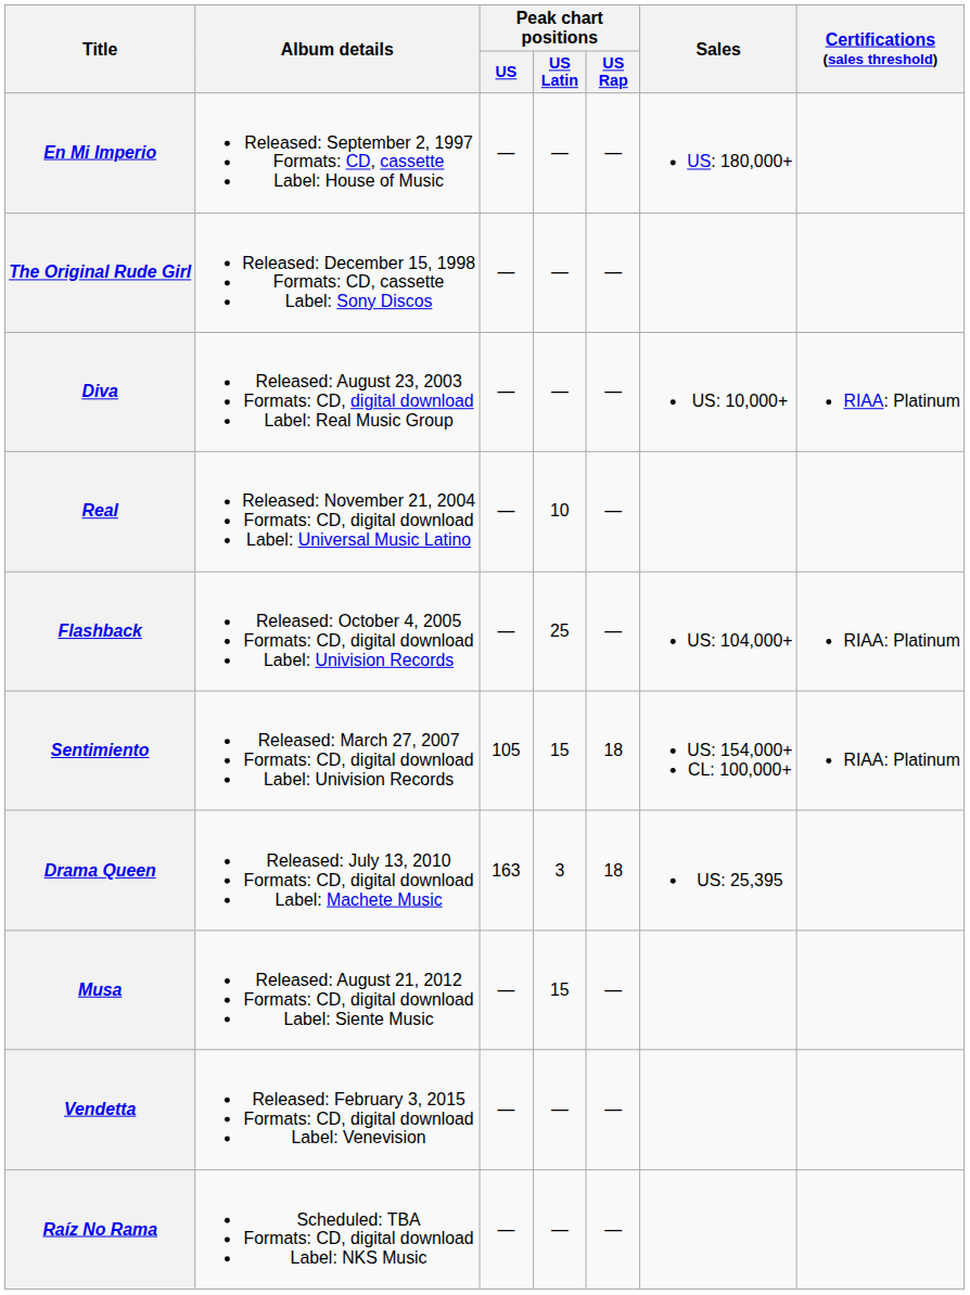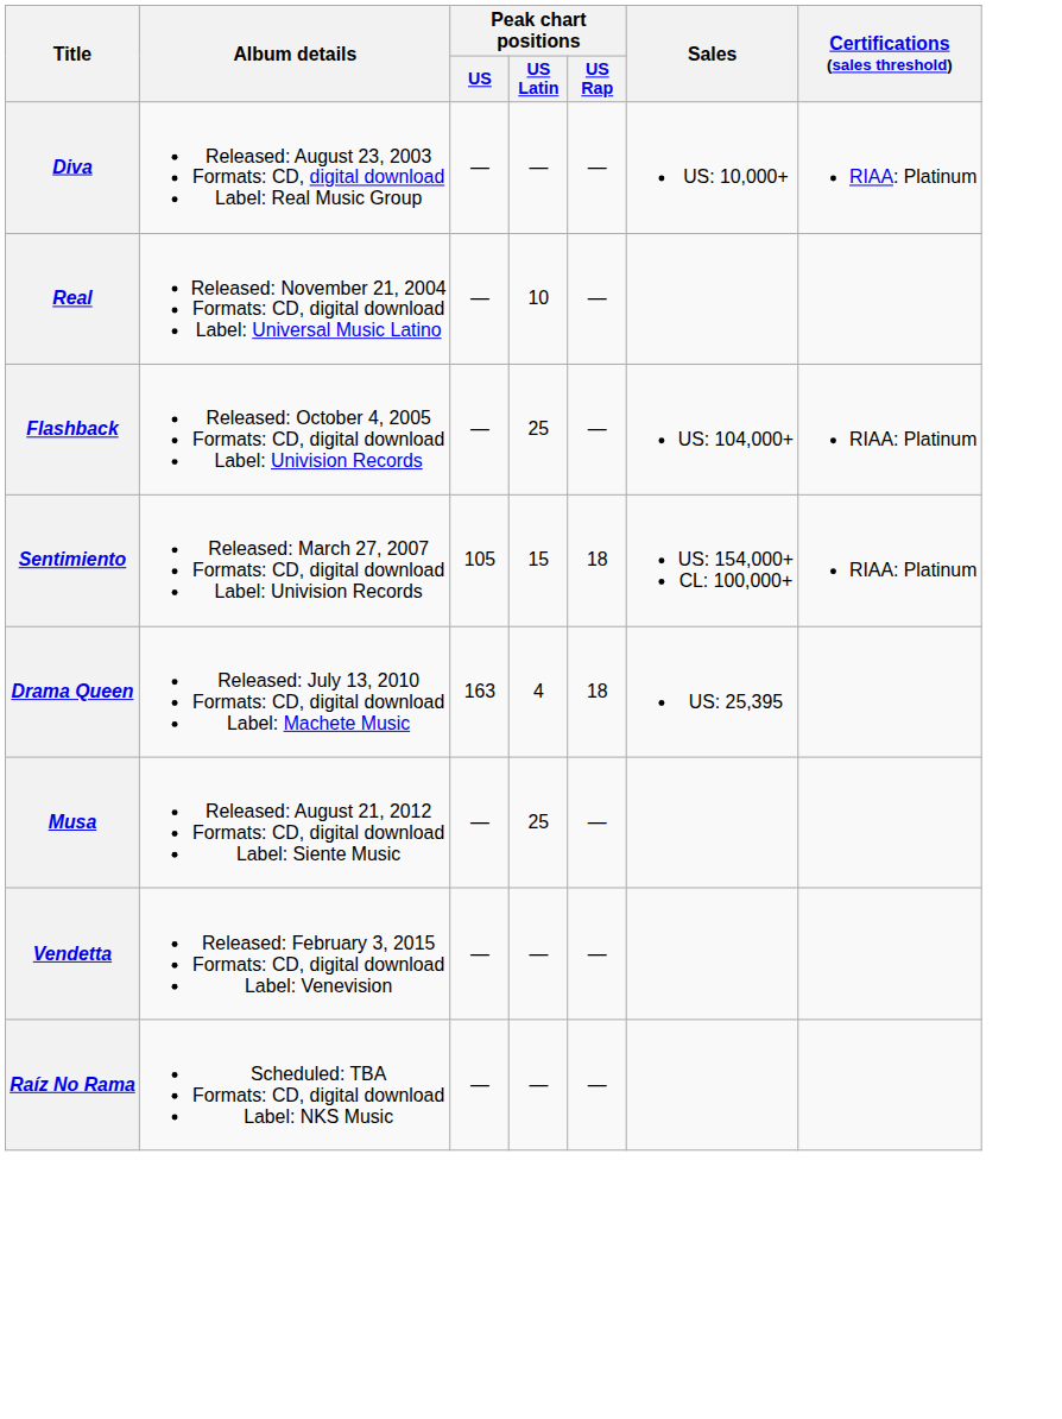 <table class="wikitable plainrowheaders" style="text-align:center;">
 <tr>
 <th scope="col" rowspan="2">Title</th>
 <th scope="col" rowspan="2">Album details</th>
 <th scope="col" colspan="3">Peak chart positions</th>
 <th scope="col" rowspan="2">Sales</th>
 <th scope="col" rowspan="2"><a href='#'>Certifications</a><br><small>(<a href='#'>sales threshold</a>)</small></th>
 </tr>
 <tr>
 <th style="width:3em;font-size:90%"><a href='#'>US</a><br></th>
 <th style="width:3em;font-size:90%"><a href='#'>US<br>Latin</a><br></th>
 <th style="width:3em;font-size:90%"><a href='#'>US<br>Rap</a><br></th>
-</tr>
-<tr>
-<th scope="row"><em><a href='#'>En Mi Imperio</a></em></th>
-<td><br><ul><li>Released: September 2, 1997</li><li>Formats: <a href='#'>CD</a>, <a href='#'>cassette</a></li><li>Label: House of Music</li></ul></td>
-<td>—</td>
-<td>—</td>
-<td>—</td>
-<td><br><ul><li><a href='#'>US</a>: 180,000+</li></ul></td>
-<td></td>
-</tr>
-<tr>
-<th scope="row"><em><a href='#'>The Original Rude Girl</a></em></th>
-<td><br><ul><li>Released: December 15, 1998</li><li>Formats: CD, cassette</li><li>Label: <a href='#'>Sony Discos</a></li></ul></td>
-<td>—</td>
-<td>—</td>
-<td>—</td>
-<td></td>
-<td></td>
 </tr>
 <tr>
 <th scope="row"><em><a href='#'>Diva</a></em></th>
 <td><br><ul><li>Released: August 23, 2003</li><li>Formats: CD, <a href='#'>digital download</a></li><li>Label: Real Music Group</li></ul></td>
 <td>—</td>
 <td>—</td>
 <td>—</td>
 <td><br><ul><li>US: 10,000+</li></ul></td>
 <td><br><ul><li><a href='#'>RIAA</a>: Platinum </li></ul></td>
 </tr>
 <tr>
 <th scope="row"><em><a href='#'>Real</a></em></th>
 <td><br><ul><li>Released: November 21, 2004</li><li>Formats: CD, digital download</li><li>Label: <a href='#'>Universal Music Latino</a></li></ul></td>
 <td>—</td>
 <td>10</td>
 <td>—</td>
 <td></td>
 <td></td>
 </tr>
 <tr>
 <th scope="row"><em><a href='#'>Flashback</a></em></th>
 <td><br><ul><li>Released: October 4, 2005</li><li>Formats: CD, digital download</li><li>Label: <a href='#'>Univision Records</a></li></ul></td>
 <td>—</td>
 <td>25</td>
 <td>—</td>
 <td><br><ul><li>US: 104,000+</li></ul></td>
 <td><br><ul><li>RIAA: Platinum </li></ul></td>
 </tr>
 <tr>
 <th scope="row"><em><a href='#'>Sentimiento</a></em></th>
 <td><br><ul><li>Released: March 27, 2007</li><li>Formats: CD, digital download</li><li>Label: Univision Records</li></ul></td>
 <td>105</td>
 <td>15</td>
 <td>18</td>
 <td><br><ul><li>US: 154,000+</li><li>CL: 100,000+</li></ul></td>
 <td><br><ul><li>RIAA: Platinum </li></ul></td>
 </tr>
 <tr>
 <th scope="row"><em><a href='#'>Drama Queen</a></em></th>
 <td><br><ul><li>Released: July 13, 2010</li><li>Formats: CD, digital download</li><li>Label: <a href='#'>Machete Music</a></li></ul></td>
 <td>163</td>
-<td>3</td>
+<td>4</td>
 <td>18</td>
 <td><br><ul><li>US: 25,395</li></ul></td>
 <td></td>
 </tr>
 <tr>
 <th scope="row"><em><a href='#'>Musa</a></em></th>
 <td><br><ul><li>Released: August 21, 2012</li><li>Formats: CD, digital download</li><li>Label: Siente Music</li></ul></td>
 <td>—</td>
-<td>15</td>
+<td>25</td>
 <td>—</td>
 <td></td>
 <td></td>
 </tr>
 <tr>
 <th scope="row"><em><a href='#'>Vendetta</a></em></th>
 <td><br><ul><li>Released: February 3, 2015</li><li>Formats: CD, digital download</li><li>Label: Venevision</li></ul></td>
 <td>—</td>
 <td>—</td>
 <td>—</td>
 <td></td>
 <td></td>
 </tr>
 <tr>
 <th scope="row"><em><a href='#'>Raíz No Rama</a></em></th>
 <td><br><ul><li>Scheduled: TBA</li><li>Formats: CD, digital download</li><li>Label: NKS Music</li></ul></td>
 <td>—</td>
 <td>—</td>
 <td>—</td>
 <td></td>
 <td></td>
 </tr>
 </table>
